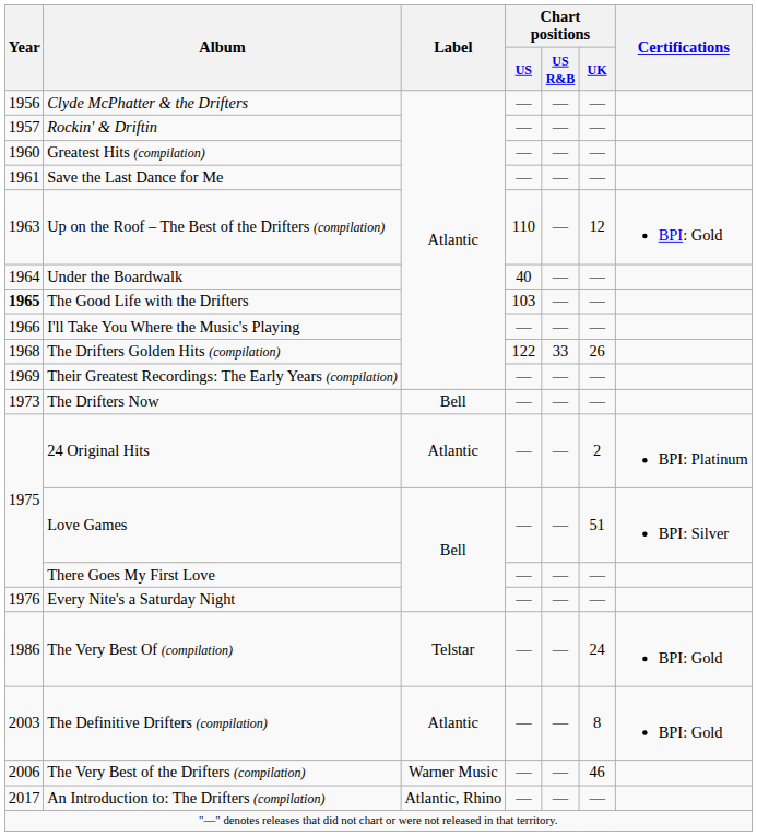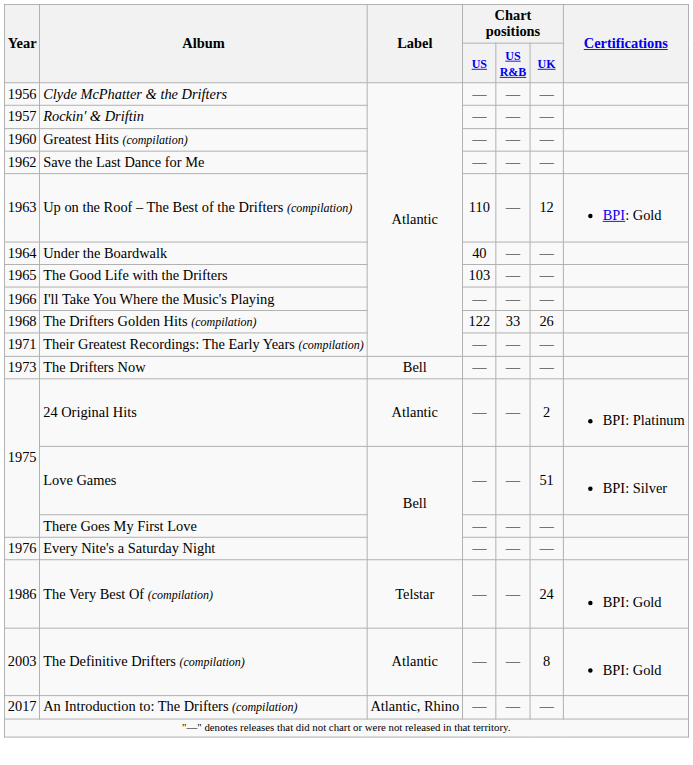 <table class="wikitable">
 <tr>
 <th rowspan="2">Year</th>
 <th rowspan="2">Album</th>
 <th rowspan="2">Label</th>
 <th colspan="3">Chart positions</th>
 <th rowspan="2"><a href='#'>Certifications</a></th>
 </tr>
 <tr>
 <th style="width:30px;"><small><a href='#'>US</a></small><br></th>
 <th style="width:30px;"><small><a href='#'>US R&B</a></small><br></th>
 <th style="width:30px;"><small><a href='#'>UK</a></small><br></th>
 </tr>
 <tr>
 <td>1956</td>
 <td><em>Clyde McPhatter & the Drifters</em></td>
 <td style="text-align:center;" rowspan="10">Atlantic</td>
 <td style="text-align:center;">—</td>
 <td style="text-align:center;">—</td>
 <td style="text-align:center;">—</td>
 <td></td>
 </tr>
 <tr>
 <td>1957</td>
 <td><em>Rockin' & Driftin<strong></td>
 <td style="text-align:center;">—</td>
 <td style="text-align:center;">—</td>
 <td style="text-align:center;">—</td>
 <td></td>
 </tr>
 <tr>
 <td>1960</td>
 <td></em>Greatest Hits<em> <small>(compilation)</small></td>
 <td style="text-align:center;">—</td>
 <td style="text-align:center;">—</td>
 <td style="text-align:center;">—</td>
 <td></td>
 </tr>
 <tr>
-<td>1961</td>
+<td>1962</td>
 <td></em>Save the Last Dance for Me<em></td>
 <td style="text-align:center;">—</td>
 <td style="text-align:center;">—</td>
 <td style="text-align:center;">—</td>
 <td></td>
 </tr>
 <tr>
 <td>1963</td>
 <td></em>Up on the Roof – The Best of the Drifters<em> <small>(compilation)</small></td>
 <td style="text-align:center;">110</td>
 <td style="text-align:center;">—</td>
 <td style="text-align:center;">12</td>
 <td><br><ul><li><a href='#'>BPI</a>: Gold</li></ul></td>
 </tr>
 <tr>
 <td>1964</td>
 <td></em>Under the Boardwalk<em></td>
 <td style="text-align:center;">40</td>
 <td style="text-align:center;">—</td>
 <td style="text-align:center;">—</td>
 <td></td>
 </tr>
 <tr>
-<td><strong>1965</strong></td>
+<td>1965</td>
 <td></em>The Good Life with the Drifters<em></td>
 <td style="text-align:center;">103</td>
 <td style="text-align:center;">—</td>
 <td style="text-align:center;">—</td>
 <td></td>
 </tr>
 <tr>
 <td>1966</td>
 <td></em>I'll Take You Where the Music's Playing<em></td>
 <td style="text-align:center;">—</td>
 <td style="text-align:center;">—</td>
 <td style="text-align:center;">—</td>
 <td></td>
 </tr>
 <tr>
 <td>1968</td>
 <td></em>The Drifters Golden Hits<em> <small>(compilation)</small></td>
 <td style="text-align:center;">122</td>
 <td style="text-align:center;">33</td>
 <td style="text-align:center;">26</td>
 <td></td>
 </tr>
 <tr>
-<td>1969</td>
+<td>1971</td>
 <td></em>Their Greatest Recordings: The Early Years<em> <small>(compilation)</small></td>
 <td style="text-align:center;">—</td>
 <td style="text-align:center;">—</td>
 <td style="text-align:center;">—</td>
 <td></td>
 </tr>
 <tr>
 <td>1973</td>
 <td></em>The Drifters Now<em></td>
 <td style="text-align:center;">Bell</td>
 <td style="text-align:center;">—</td>
 <td style="text-align:center;">—</td>
 <td style="text-align:center;">—</td>
 <td></td>
 </tr>
 <tr>
 <td rowspan="3">1975</td>
 <td></em>24 Original Hits<em></td>
 <td style="text-align:center;">Atlantic</td>
 <td style="text-align:center;">—</td>
 <td style="text-align:center;">—</td>
 <td style="text-align:center;">2</td>
 <td><br><ul><li>BPI: Platinum</li></ul></td>
 </tr>
 <tr>
 <td></em>Love Games<em></td>
 <td style="text-align:center;" rowspan="3">Bell</td>
 <td style="text-align:center;">—</td>
 <td style="text-align:center;">—</td>
 <td style="text-align:center;">51</td>
 <td><br><ul><li>BPI: Silver</li></ul></td>
 </tr>
 <tr>
 <td></em>There Goes My First Love<em></td>
 <td style="text-align:center;">—</td>
 <td style="text-align:center;">—</td>
 <td style="text-align:center;">—</td>
 <td></td>
 </tr>
 <tr>
 <td>1976</td>
 <td></em>Every Nite's a Saturday Night<em></td>
 <td style="text-align:center;">—</td>
 <td style="text-align:center;">—</td>
 <td style="text-align:center;">—</td>
 <td></td>
 </tr>
 <tr>
 <td>1986</td>
 <td></em>The Very Best Of<em> <small>(compilation)</small></td>
 <td style="text-align:center;">Telstar</td>
 <td style="text-align:center;">—</td>
 <td style="text-align:center;">—</td>
 <td style="text-align:center;">24</td>
 <td><br><ul><li>BPI: Gold</li></ul></td>
 </tr>
 <tr>
 <td>2003</td>
 <td></em>The Definitive Drifters<em> <small>(compilation)</small></td>
 <td style="text-align:center;">Atlantic</td>
 <td style="text-align:center;">—</td>
 <td style="text-align:center;">—</td>
 <td style="text-align:center;">8</td>
 <td><br><ul><li>BPI: Gold</li></ul></td>
 </tr>
 <tr>
-<td>2006</td>
-<td></em>The Very Best of the Drifters<em> <small>(compilation)</small></td>
-<td style="text-align:center;">Warner Music</td>
-<td style="text-align:center;">—</td>
-<td style="text-align:center;">—</td>
-<td style="text-align:center;">46</td>
-<td></td>
-</tr>
-<tr>
 <td>2017</td>
 <td></em>An Introduction to: The Drifters<em> <small>(compilation)</small></td>
 <td style="text-align:center;">Atlantic, Rhino</td>
 <td style="text-align:center;">—</td>
 <td style="text-align:center;">—</td>
 <td style="text-align:center;">—</td>
 <td></td>
 </tr>
 <tr>
 <td colspan="7" style="text-align:center; font-size:9pt;">"—" denotes releases that did not chart or were not released in that territory.</td>
 </tr>
 </table>
